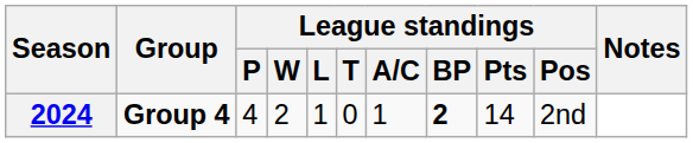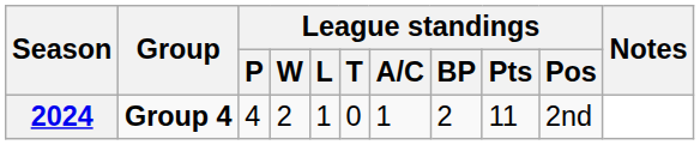 <table class="wikitable sortable">
 <tr>
 <th scope="col" rowspan="2">Season</th>
 <th scope="col" rowspan="2">Group</th>
 <th scope="col" colspan="8">League standings</th>
 <th scope="col" rowspan="2">Notes</th>
 </tr>
 <tr>
 <th scope="col">P</th>
 <th scope="col">W</th>
 <th scope="col">L</th>
 <th scope="col">T</th>
 <th scope="col">A/C</th>
 <th scope="col">BP</th>
 <th scope="col">Pts</th>
 <th scope="col">Pos</th>
 </tr>
 <tr>
 <th scope="row"><a href='#'>2024</a></th>
 <td><strong>Group 4</strong></td>
 <td>4</td>
 <td>2</td>
 <td>1</td>
 <td>0</td>
 <td>1</td>
-<td><strong>2</strong></td>
-<td>14</td>
+<td>2</td>
+<td>11</td>
 <td>2nd</td>
 <td style="background: white;"></td>
 </tr>
 </table>
